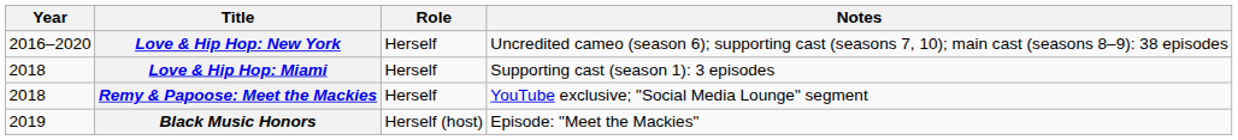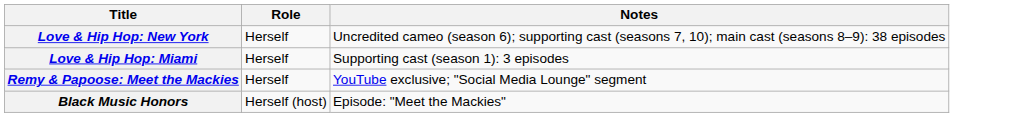 <table class="wikitable plainrowheaders sortable" style="margin-right: 0;">
 <tr>
-<th scope="col">Year</th>
 <th scope="col">Title</th>
 <th scope="col">Role</th>
 <th scope="col" class="unsortable">Notes</th>
 </tr>
 <tr>
-<td>2016–2020</td>
 <th scope="row"><em><a href='#'>Love & Hip Hop: New York</a></em></th>
 <td>Herself</td>
 <td>Uncredited cameo (season 6); supporting cast (seasons 7, 10); main cast (seasons 8–9): 38 episodes</td>
 </tr>
 <tr>
-<td>2018</td>
 <th scope="row"><em><a href='#'>Love & Hip Hop: Miami</a></em></th>
 <td>Herself</td>
 <td>Supporting cast (season 1): 3 episodes</td>
 </tr>
 <tr>
-<td>2018</td>
 <th scope="row"><em><a href='#'>Remy & Papoose: Meet the Mackies</a></em></th>
 <td>Herself</td>
 <td><a href='#'>YouTube</a> exclusive; "Social Media Lounge" segment</td>
 </tr>
 <tr>
-<td>2019</td>
 <th scope="row"><em>Black Music Honors</em></th>
 <td>Herself (host)</td>
 <td>Episode: "Meet the Mackies"</td>
 </tr>
 </table>
